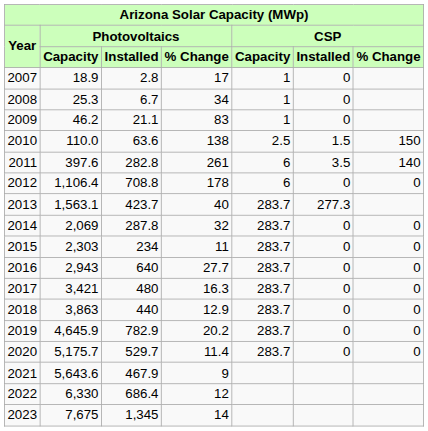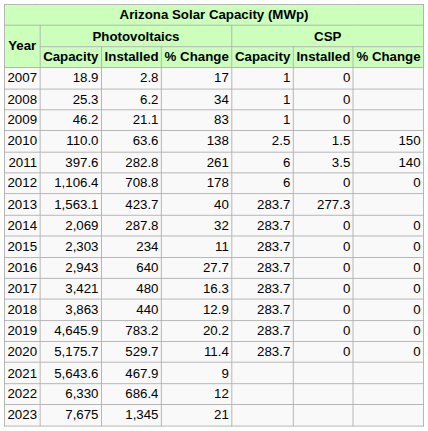 <table class="wikitable" style="text-align:right;">
 <tr>
 <th colspan=7 style="background-color: #cfb;">Arizona Solar Capacity (MWp)</th>
 </tr>
 <tr>
 <th rowspan=2 style="background-color: #cfb;">Year</th>
 <th colspan=3 style="background-color: #cfb;">Photovoltaics</th>
 <th colspan=3 style="background-color: #cfb;">CSP</th>
 </tr>
 <tr>
 <th style="background-color: #cfb;">Capacity</th>
 <th style="background-color: #cfb;">Installed</th>
 <th style="background-color: #cfb;">% Change</th>
 <th style="background-color: #cfb;">Capacity</th>
 <th style="background-color: #cfb;">Installed</th>
 <th style="background-color: #cfb;">% Change</th>
 </tr>
 <tr align=right>
 <td>2007</td>
 <td>18.9</td>
 <td>2.8</td>
 <td>17</td>
 <td>1</td>
 <td>0</td>
 <td></td>
 </tr>
 <tr align=right>
 <td>2008</td>
 <td>25.3</td>
-<td>6.7</td>
+<td>6.2</td>
 <td>34</td>
 <td>1</td>
 <td>0</td>
 <td></td>
 </tr>
 <tr align=right>
 <td>2009</td>
 <td>46.2</td>
 <td>21.1</td>
 <td>83</td>
 <td>1</td>
 <td>0</td>
 <td></td>
 </tr>
 <tr align=right>
 <td>2010</td>
 <td>110.0</td>
 <td>63.6</td>
 <td>138</td>
 <td>2.5</td>
 <td>1.5</td>
 <td>150</td>
 </tr>
 <tr align=right>
 <td>2011</td>
 <td>397.6</td>
 <td>282.8</td>
 <td>261</td>
 <td>6</td>
 <td>3.5</td>
 <td>140</td>
 </tr>
 <tr align=right>
 <td>2012</td>
 <td>1,106.4</td>
 <td>708.8</td>
 <td>178</td>
 <td>6</td>
 <td>0</td>
 <td>0</td>
 </tr>
 <tr align=right>
 <td>2013</td>
 <td>1,563.1</td>
 <td>423.7</td>
 <td>40</td>
 <td>283.7</td>
 <td>277.3</td>
 <td></td>
 </tr>
 <tr align=right>
 <td>2014</td>
 <td>2,069</td>
 <td>287.8</td>
 <td>32</td>
 <td>283.7</td>
 <td>0</td>
 <td>0</td>
 </tr>
 <tr align=right>
 <td>2015</td>
 <td>2,303</td>
 <td>234</td>
 <td>11</td>
 <td>283.7</td>
 <td>0</td>
 <td>0</td>
 </tr>
 <tr align=right>
 <td>2016</td>
 <td>2,943</td>
 <td>640</td>
 <td>27.7</td>
 <td>283.7</td>
 <td>0</td>
 <td>0</td>
 </tr>
 <tr align=right>
 <td>2017</td>
 <td>3,421</td>
 <td>480</td>
 <td>16.3</td>
 <td>283.7</td>
 <td>0</td>
 <td>0</td>
 </tr>
 <tr align=right>
 <td>2018</td>
 <td>3,863</td>
 <td>440</td>
 <td>12.9</td>
 <td>283.7</td>
 <td>0</td>
 <td>0</td>
 </tr>
 <tr align=right>
 <td>2019</td>
 <td>4,645.9</td>
-<td>782.9</td>
+<td>783.2</td>
 <td>20.2</td>
 <td>283.7</td>
 <td>0</td>
 <td>0</td>
 </tr>
 <tr align=right>
 <td>2020</td>
 <td>5,175.7</td>
 <td>529.7</td>
 <td>11.4</td>
 <td>283.7</td>
 <td>0</td>
 <td>0</td>
 </tr>
 <tr align=right>
 <td>2021</td>
 <td>5,643.6</td>
 <td>467.9</td>
 <td>9</td>
 <td></td>
 <td></td>
 <td></td>
 </tr>
 <tr align=right>
 <td>2022</td>
 <td>6,330</td>
 <td>686.4</td>
 <td>12</td>
 <td></td>
 <td></td>
 <td></td>
 </tr>
 <tr>
 <td>2023</td>
 <td>7,675</td>
 <td>1,345</td>
-<td>14</td>
+<td>21</td>
 <td></td>
 <td></td>
 <td></td>
 </tr>
 </table>
